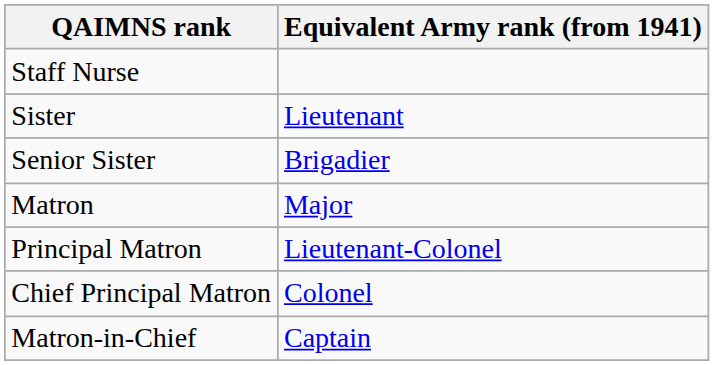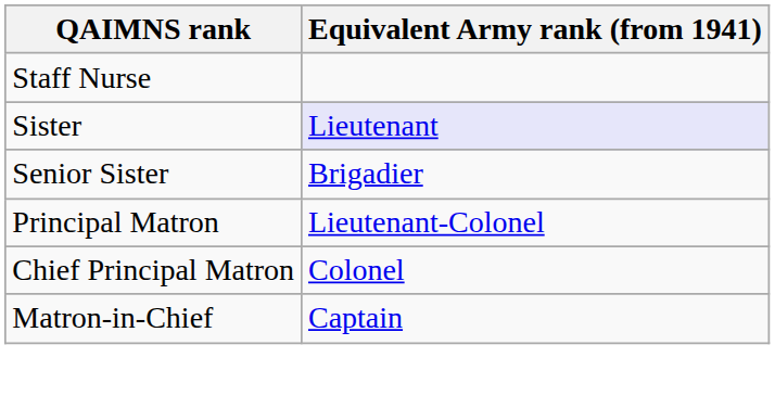 <table class="wikitable">
 <tr>
 <th>QAIMNS rank</th>
 <th>Equivalent Army rank (from 1941)</th>
 </tr>
 <tr ---->
 <td>Staff Nurse</td>
 <td></td>
 </tr>
 <tr ---->
 <td>Sister</td>
-<td><a href='#'>Lieutenant</a></td>
+<td style="background: lavender;"><a href='#'>Lieutenant</a></td>
 </tr>
 <tr ---->
 <td>Senior Sister</td>
 <td><a href='#'>Brigadier</a></td>
-</tr>
-<tr ---->
-<td>Matron</td>
-<td><a href='#'>Major</a></td>
 </tr>
 <tr ---->
 <td>Principal Matron</td>
 <td><a href='#'>Lieutenant-Colonel</a></td>
 </tr>
 <tr ---->
 <td>Chief Principal Matron</td>
 <td><a href='#'>Colonel</a></td>
 </tr>
 <tr ---->
 <td>Matron-in-Chief</td>
 <td><a href='#'>Captain</a></td>
 </tr>
 </table>
